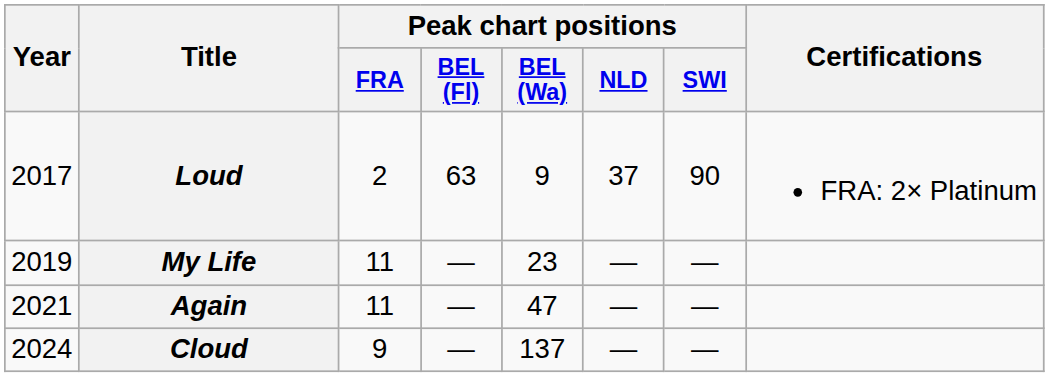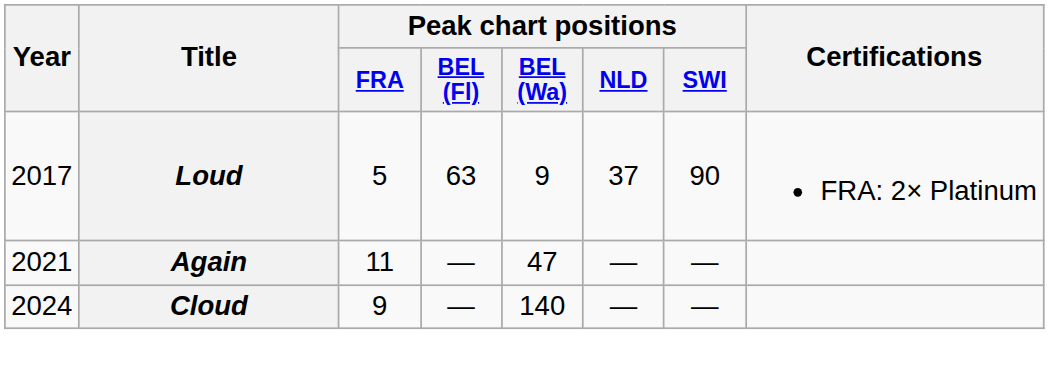 <table class="wikitable plainrowheaders" style="text-align:center;">
 <tr>
 <th scope=col rowspan=2 style="width:1em;">Year</th>
 <th scope=col rowspan=2 style="width:9em;">Title</th>
 <th scope=col colspan=5>Peak chart positions</th>
 <th scope=col rowspan=2>Certifications</th>
 </tr>
 <tr>
 <th scope=col style="width:3em;font-size:85%;"><a href='#'>FRA</a><br></th>
 <th scope=col style="width:3em;font-size:85%;"><a href='#'>BEL<br>(Fl)</a><br></th>
 <th scope=col style="width:3em;font-size:85%;"><a href='#'>BEL<br>(Wa)</a><br></th>
 <th scope=col style="width:3em;font-size:85%;"><a href='#'>NLD</a><br></th>
 <th scope=col style="width:3em;font-size:85%;"><a href='#'>SWI</a><br></th>
 </tr>
 <tr>
 <td>2017</td>
 <th scope=row><em>Loud</em></th>
-<td>2</td>
+<td>5</td>
 <td>63</td>
 <td>9</td>
 <td>37</td>
 <td>90</td>
 <td><br><ul><li>FRA: 2× Platinum</li></ul></td>
-</tr>
-<tr>
-<td>2019</td>
-<th scope=row><em>My Life</em></th>
-<td>11<br></td>
-<td>—</td>
-<td>23</td>
-<td>—</td>
-<td>—</td>
-<td></td>
 </tr>
 <tr>
 <td>2021</td>
 <th scope=row><em>Again</em></th>
 <td>11</td>
 <td>—</td>
 <td>47</td>
 <td>—</td>
 <td>—</td>
 <td></td>
 </tr>
 <tr>
 <td>2024</td>
 <th scope=row><em>Cloud</em></th>
 <td>9<br></td>
 <td>—</td>
-<td>137</td>
+<td>140</td>
 <td>—</td>
 <td>—</td>
 <td></td>
 </tr>
 </table>
